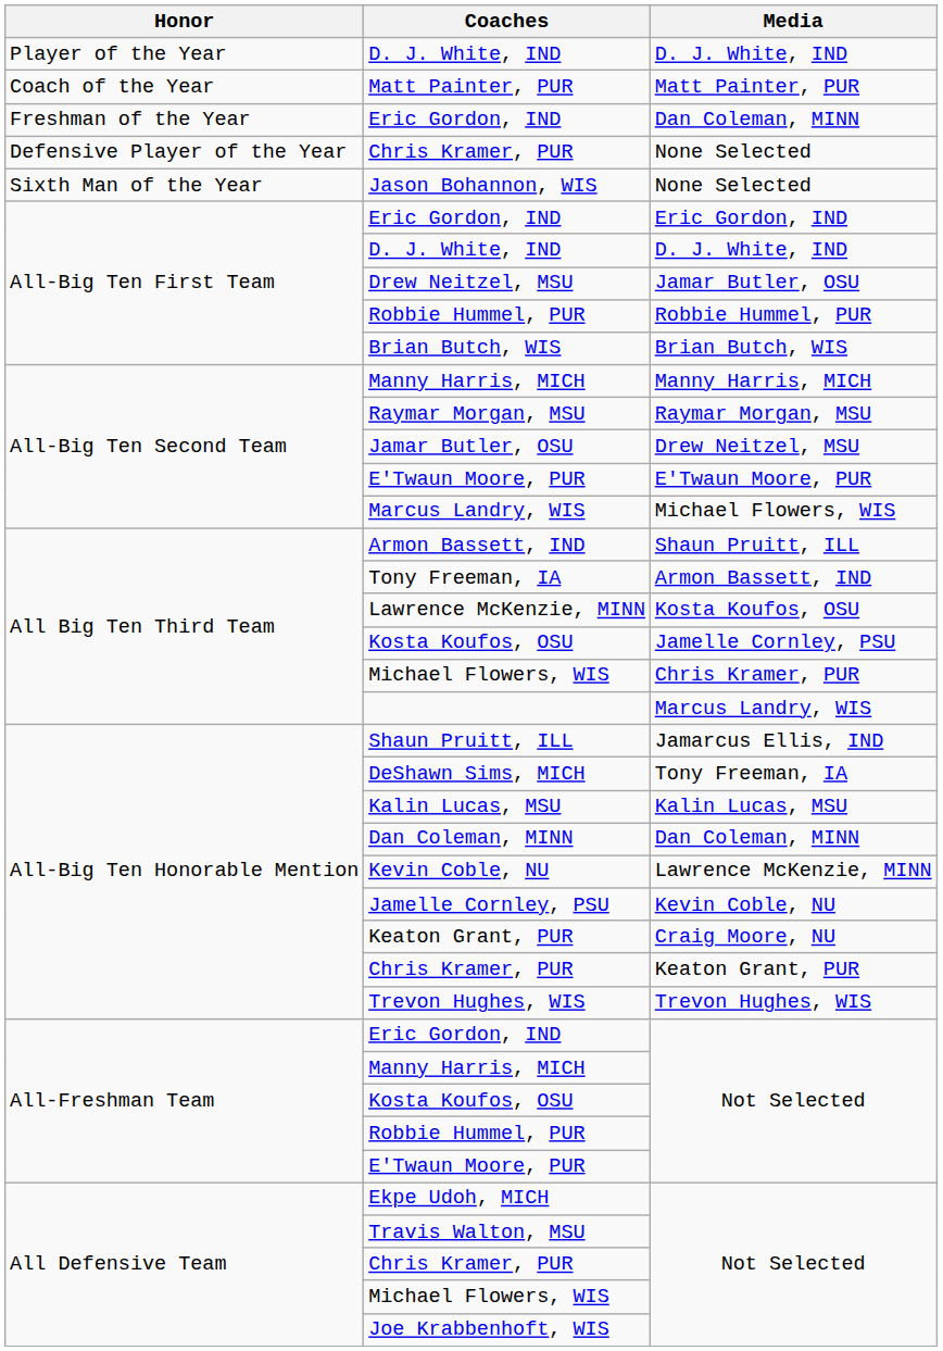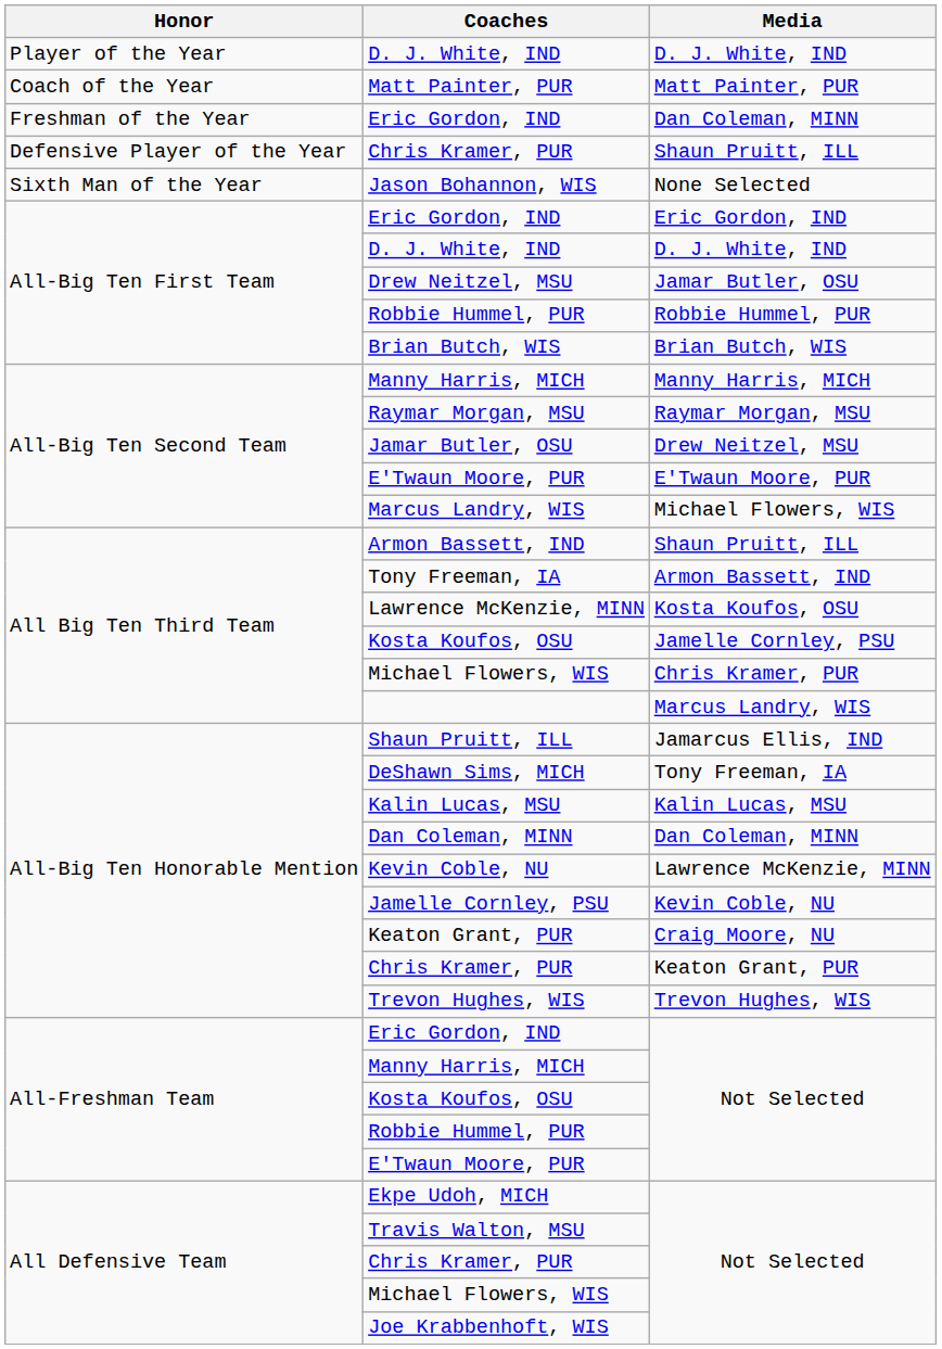 <table class="wikitable" border="1">
 <tr>
 <th>Honor</th>
 <th>Coaches</th>
 <th>Media</th>
 </tr>
 <tr>
 <td>Player of the Year</td>
 <td><a href='#'>D. J. White</a>, <a href='#'>IND</a></td>
 <td><a href='#'>D. J. White</a>, <a href='#'>IND</a></td>
 </tr>
 <tr>
 <td>Coach of the Year</td>
 <td><a href='#'>Matt Painter</a>, <a href='#'>PUR</a></td>
 <td><a href='#'>Matt Painter</a>, <a href='#'>PUR</a></td>
 </tr>
 <tr>
 <td>Freshman of the Year</td>
 <td><a href='#'>Eric Gordon</a>, <a href='#'>IND</a></td>
 <td><a href='#'>Dan Coleman</a>, <a href='#'>MINN</a></td>
 </tr>
 <tr>
 <td>Defensive Player of the Year</td>
 <td><a href='#'>Chris Kramer</a>, <a href='#'>PUR</a></td>
-<td>None Selected</td>
+<td><a href='#'>Shaun Pruitt</a>, <a href='#'>ILL</a></td>
 </tr>
 <tr>
 <td>Sixth Man of the Year</td>
 <td><a href='#'>Jason Bohannon</a>, <a href='#'>WIS</a></td>
 <td>None Selected</td>
 </tr>
 <tr>
 <td rowspan=5 valign=middle>All-Big Ten First Team</td>
 <td><a href='#'>Eric Gordon</a>, <a href='#'>IND</a></td>
 <td><a href='#'>Eric Gordon</a>, <a href='#'>IND</a></td>
 </tr>
 <tr>
 <td><a href='#'>D. J. White</a>, <a href='#'>IND</a></td>
 <td><a href='#'>D. J. White</a>, <a href='#'>IND</a></td>
 </tr>
 <tr>
 <td><a href='#'>Drew Neitzel</a>, <a href='#'>MSU</a></td>
 <td><a href='#'>Jamar Butler</a>, <a href='#'>OSU</a></td>
 </tr>
 <tr>
 <td><a href='#'>Robbie Hummel</a>, <a href='#'>PUR</a></td>
 <td><a href='#'>Robbie Hummel</a>, <a href='#'>PUR</a></td>
 </tr>
 <tr>
 <td><a href='#'>Brian Butch</a>, <a href='#'>WIS</a></td>
 <td><a href='#'>Brian Butch</a>, <a href='#'>WIS</a></td>
 </tr>
 <tr>
 <td rowspan=5 valign=middle>All-Big Ten Second Team</td>
 <td><a href='#'>Manny Harris</a>, <a href='#'>MICH</a></td>
 <td><a href='#'>Manny Harris</a>, <a href='#'>MICH</a></td>
 </tr>
 <tr>
 <td><a href='#'>Raymar Morgan</a>, <a href='#'>MSU</a></td>
 <td><a href='#'>Raymar Morgan</a>, <a href='#'>MSU</a></td>
 </tr>
 <tr>
 <td><a href='#'>Jamar Butler</a>, <a href='#'>OSU</a></td>
 <td><a href='#'>Drew Neitzel</a>, <a href='#'>MSU</a></td>
 </tr>
 <tr>
 <td><a href='#'>E'Twaun Moore</a>, <a href='#'>PUR</a></td>
 <td><a href='#'>E'Twaun Moore</a>, <a href='#'>PUR</a></td>
 </tr>
 <tr>
 <td><a href='#'>Marcus Landry</a>, <a href='#'>WIS</a></td>
 <td>Michael Flowers, <a href='#'>WIS</a></td>
 </tr>
 <tr>
 <td rowspan=6 valign=middle>All Big Ten Third Team</td>
 <td><a href='#'>Armon Bassett</a>, <a href='#'>IND</a></td>
 <td><a href='#'>Shaun Pruitt</a>, <a href='#'>ILL</a></td>
 </tr>
 <tr>
 <td>Tony Freeman, <a href='#'>IA</a></td>
 <td><a href='#'>Armon Bassett</a>, <a href='#'>IND</a></td>
 </tr>
 <tr>
 <td>Lawrence McKenzie, <a href='#'>MINN</a></td>
 <td><a href='#'>Kosta Koufos</a>, <a href='#'>OSU</a></td>
 </tr>
 <tr>
 <td><a href='#'>Kosta Koufos</a>, <a href='#'>OSU</a></td>
 <td><a href='#'>Jamelle Cornley</a>, <a href='#'>PSU</a></td>
 </tr>
 <tr>
 <td>Michael Flowers, <a href='#'>WIS</a></td>
 <td><a href='#'>Chris Kramer</a>, <a href='#'>PUR</a></td>
 </tr>
 <tr>
 <td></td>
 <td><a href='#'>Marcus Landry</a>, <a href='#'>WIS</a></td>
 </tr>
 <tr>
 <td rowspan=9 valign=middle>All-Big Ten Honorable Mention</td>
 <td><a href='#'>Shaun Pruitt</a>, <a href='#'>ILL</a></td>
 <td>Jamarcus Ellis, <a href='#'>IND</a></td>
 </tr>
 <tr>
 <td><a href='#'>DeShawn Sims</a>, <a href='#'>MICH</a></td>
 <td>Tony Freeman, <a href='#'>IA</a></td>
 </tr>
 <tr>
 <td><a href='#'>Kalin Lucas</a>, <a href='#'>MSU</a></td>
 <td><a href='#'>Kalin Lucas</a>, <a href='#'>MSU</a></td>
 </tr>
 <tr>
 <td><a href='#'>Dan Coleman</a>, <a href='#'>MINN</a></td>
 <td><a href='#'>Dan Coleman</a>, <a href='#'>MINN</a></td>
 </tr>
 <tr>
 <td><a href='#'>Kevin Coble</a>, <a href='#'>NU</a></td>
 <td>Lawrence McKenzie, <a href='#'>MINN</a></td>
 </tr>
 <tr>
 <td><a href='#'>Jamelle Cornley</a>, <a href='#'>PSU</a></td>
 <td><a href='#'>Kevin Coble</a>, <a href='#'>NU</a></td>
 </tr>
 <tr>
 <td>Keaton Grant, <a href='#'>PUR</a></td>
 <td><a href='#'>Craig Moore</a>, <a href='#'>NU</a></td>
 </tr>
 <tr>
 <td><a href='#'>Chris Kramer</a>, <a href='#'>PUR</a></td>
 <td>Keaton Grant, <a href='#'>PUR</a></td>
 </tr>
 <tr>
 <td><a href='#'>Trevon Hughes</a>, <a href='#'>WIS</a></td>
 <td><a href='#'>Trevon Hughes</a>, <a href='#'>WIS</a></td>
 </tr>
 <tr>
 <td rowspan=5 valign=middle>All-Freshman Team</td>
 <td><a href='#'>Eric Gordon</a>, <a href='#'>IND</a></td>
 <td rowspan=5 colspan=1 align=center>Not Selected</td>
 </tr>
 <tr>
 <td><a href='#'>Manny Harris</a>, <a href='#'>MICH</a></td>
 </tr>
 <tr>
 <td><a href='#'>Kosta Koufos</a>, <a href='#'>OSU</a></td>
 </tr>
 <tr>
 <td><a href='#'>Robbie Hummel</a>, <a href='#'>PUR</a></td>
 </tr>
 <tr>
 <td><a href='#'>E'Twaun Moore</a>, <a href='#'>PUR</a></td>
 </tr>
 <tr>
 <td rowspan=5 valign=middle>All Defensive Team</td>
 <td><a href='#'>Ekpe Udoh</a>, <a href='#'>MICH</a></td>
 <td rowspan=5 colspan=1 align=center>Not Selected</td>
 </tr>
 <tr>
 <td><a href='#'>Travis Walton</a>, <a href='#'>MSU</a></td>
 </tr>
 <tr>
 <td><a href='#'>Chris Kramer</a>, <a href='#'>PUR</a></td>
 </tr>
 <tr>
 <td>Michael Flowers, <a href='#'>WIS</a></td>
 </tr>
 <tr>
 <td><a href='#'>Joe Krabbenhoft</a>, <a href='#'>WIS</a></td>
 </tr>
 </table>
